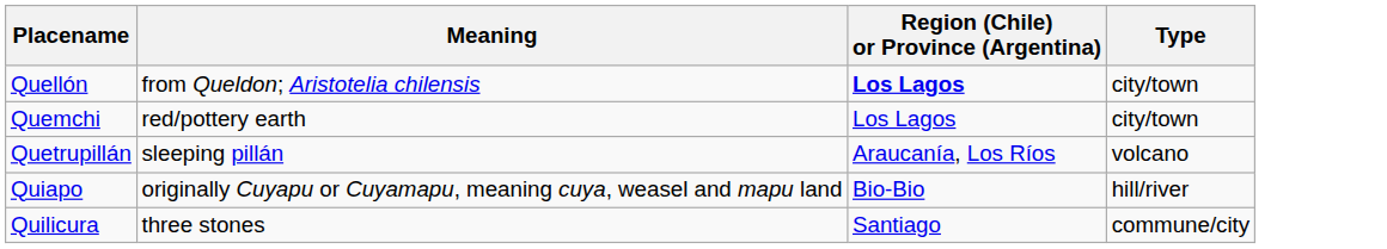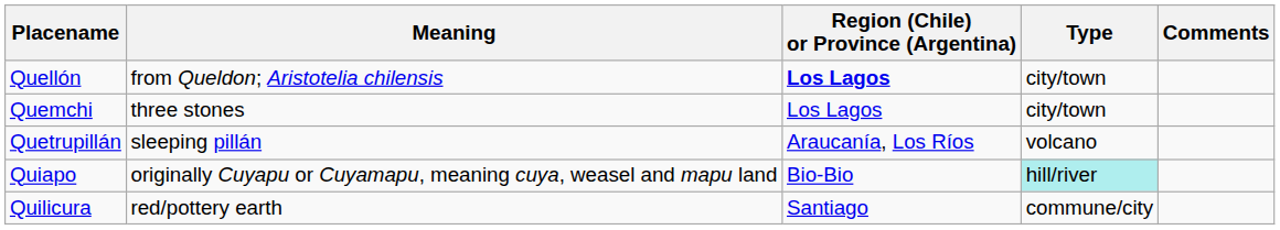 <table align=center class="wikitable">
 <tr>
 <th>Placename</th>
 <th>Meaning</th>
 <th>Region (Chile)<br>or Province (Argentina)</th>
 <th>Type</th>
+<th>Comments</th>
 </tr>
 <tr>
 <td><a href='#'>Quellón</a></td>
 <td>from <em>Queldon</em>; <em><a href='#'>Aristotelia chilensis</a></em></td>
 <td><strong><a href='#'>Los Lagos</a></strong></td>
 <td>city/town</td>
+<td></td>
 </tr>
 <tr>
 <td><a href='#'>Quemchi</a></td>
-<td>red/pottery earth</td>
+<td>three stones</td>
 <td><a href='#'>Los Lagos</a></td>
 <td>city/town</td>
+<td></td>
 </tr>
 <tr>
 <td><a href='#'>Quetrupillán</a></td>
 <td>sleeping <a href='#'>pillán</a></td>
 <td><a href='#'>Araucanía</a>, <a href='#'>Los Ríos</a></td>
 <td>volcano</td>
+<td></td>
 </tr>
 <tr>
 <td><a href='#'>Quiapo</a></td>
 <td>originally <em>Cuyapu</em> or <em>Cuyamapu</em>, meaning <em>cuya</em>, weasel and <em>mapu</em> land </td>
 <td><a href='#'>Bio-Bio</a></td>
-<td>hill/river</td>
+<td style="background: paleturquoise;">hill/river</td>
+<td></td>
 </tr>
 <tr>
 <td><a href='#'>Quilicura</a></td>
-<td>three stones</td>
+<td>red/pottery earth</td>
 <td><a href='#'>Santiago</a></td>
 <td>commune/city</td>
+<td></td>
 </tr>
 </table>
